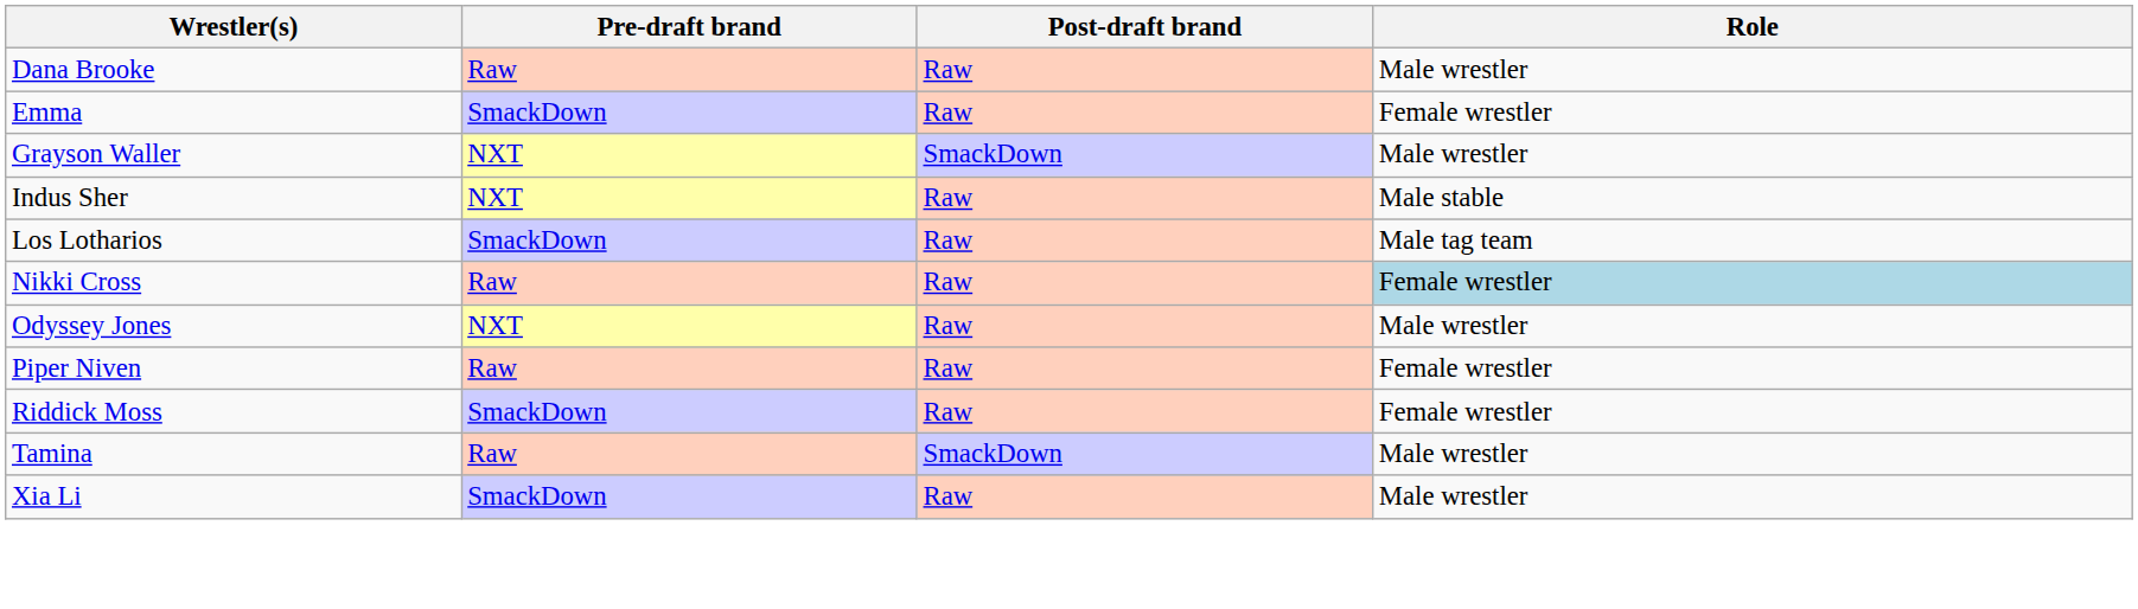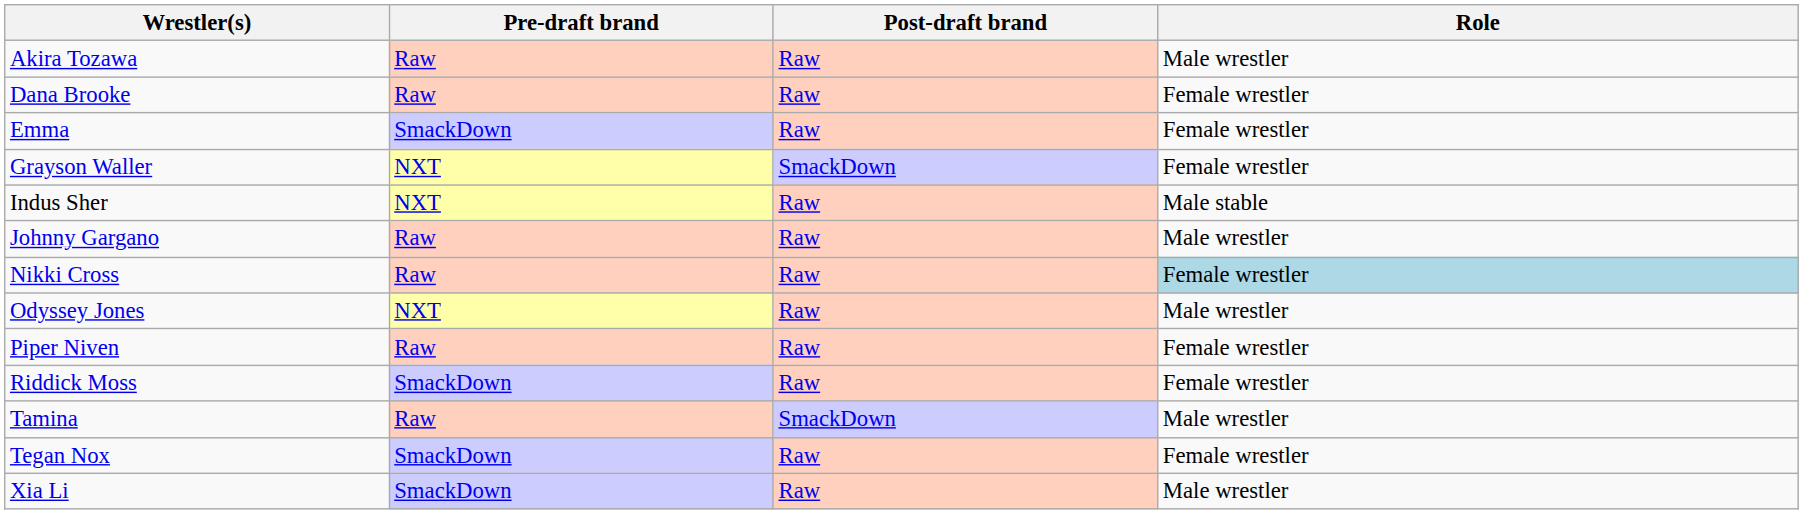 <table class="wikitable sortable" style="width: 100%">
 <tr>
 <th width="15%">Wrestler(s)</th>
 <th width="15%">Pre-draft brand</th>
 <th width="15%">Post-draft brand</th>
 <th width="25%">Role</th>
 </tr>
 <tr>
+<td><a href='#'>Akira Tozawa</a></td>
+<td style="background:#ffd0bd"><a href='#'>Raw</a></td>
+<td style="background:#ffd0bd"><a href='#'>Raw</a></td>
+<td>Male wrestler</td>
+</tr>
+<tr>
 <td><a href='#'>Dana Brooke</a></td>
 <td style="background:#ffd0bd"><a href='#'>Raw</a></td>
 <td style="background:#ffd0bd"><a href='#'>Raw</a></td>
-<td>Male wrestler</td>
+<td>Female wrestler</td>
 </tr>
 <tr>
 <td><a href='#'>Emma</a></td>
 <td style="background:#ccf;"><a href='#'>SmackDown</a></td>
 <td style="background:#ffd0bd"><a href='#'>Raw</a></td>
 <td>Female wrestler</td>
 </tr>
 <tr>
 <td><a href='#'>Grayson Waller</a></td>
 <td style="background:#ffa"><a href='#'>NXT</a></td>
 <td style="background:#ccf;"><a href='#'>SmackDown</a></td>
-<td>Male wrestler</td>
+<td>Female wrestler</td>
 </tr>
 <tr>
 <td>Indus Sher<br></td>
 <td style="background:#ffa"><a href='#'>NXT</a></td>
 <td style="background:#ffd0bd"><a href='#'>Raw</a></td>
 <td>Male stable</td>
 </tr>
 <tr>
-<td>Los Lotharios<br></td>
-<td style="background:#ccf;"><a href='#'>SmackDown</a></td>
+<td><a href='#'>Johnny Gargano</a></td>
 <td style="background:#ffd0bd"><a href='#'>Raw</a></td>
-<td>Male tag team</td>
+<td style="background:#ffd0bd"><a href='#'>Raw</a></td>
+<td>Male wrestler</td>
 </tr>
 <tr>
 <td><a href='#'>Nikki Cross</a></td>
 <td style="background:#ffd0bd"><a href='#'>Raw</a></td>
 <td style="background:#ffd0bd"><a href='#'>Raw</a></td>
 <td style="background: lightblue;">Female wrestler</td>
 </tr>
 <tr>
 <td><a href='#'>Odyssey Jones</a></td>
 <td style="background:#ffa"><a href='#'>NXT</a></td>
 <td style="background:#ffd0bd"><a href='#'>Raw</a></td>
 <td>Male wrestler</td>
 </tr>
 <tr>
 <td><a href='#'>Piper Niven</a></td>
 <td style="background:#ffd0bd"><a href='#'>Raw</a></td>
 <td style="background:#ffd0bd"><a href='#'>Raw</a></td>
 <td>Female wrestler</td>
 </tr>
 <tr>
 <td><a href='#'>Riddick Moss</a></td>
 <td style="background:#ccf;"><a href='#'>SmackDown</a></td>
 <td style="background:#ffd0bd"><a href='#'>Raw</a></td>
 <td>Female wrestler</td>
 </tr>
 <tr>
 <td><a href='#'>Tamina</a></td>
 <td style="background:#ffd0bd"><a href='#'>Raw</a></td>
 <td style="background:#ccf;"><a href='#'>SmackDown</a></td>
 <td>Male wrestler</td>
 </tr>
 <tr>
+<td><a href='#'>Tegan Nox</a></td>
+<td style="background:#ccf;"><a href='#'>SmackDown</a></td>
+<td style="background:#ffd0bd"><a href='#'>Raw</a></td>
+<td>Female wrestler</td>
+</tr>
+<tr>
 <td><a href='#'>Xia Li</a></td>
 <td style="background:#ccf;"><a href='#'>SmackDown</a></td>
 <td style="background:#ffd0bd"><a href='#'>Raw</a></td>
 <td>Male wrestler</td>
 </tr>
 </table>
